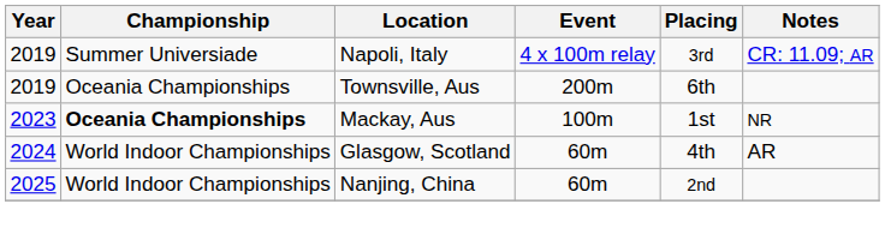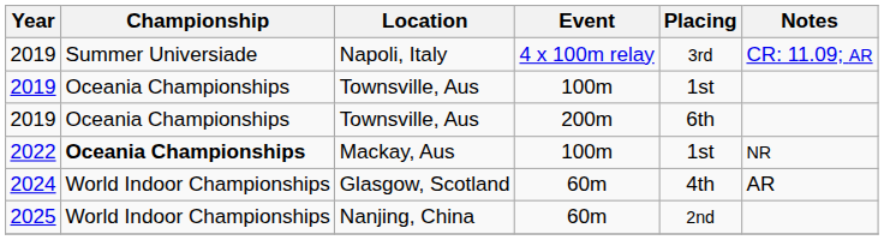 <table class="wikitable">
 <tr>
 <th>Year</th>
 <th>Championship</th>
 <th>Location</th>
 <th>Event</th>
 <th>Placing</th>
 <th>Notes</th>
 </tr>
 <tr>
 <td>2019</td>
 <td>Summer Universiade</td>
 <td>Napoli, Italy</td>
 <td><a href='#'>4 x 100m relay</a></td>
 <td align=center><small>3rd</small></td>
 <td><a href='#'>CR: 11.09; <small>AR</small></a></td>
 </tr>
 <tr>
+<td><a href='#'>2019</a></td>
+<td>Oceania Championships</td>
+<td>Townsville, Aus</td>
+<td align=center>100m</td>
+<td align=center>1st</td>
+<td></td>
+</tr>
+<tr>
 <td>2019</td>
 <td>Oceania Championships</td>
 <td>Townsville, Aus</td>
 <td align=center>200m</td>
 <td align=center>6th</td>
 <td></td>
 </tr>
 <tr>
-<td><a href='#'>2023</a></td>
+<td><a href='#'>2022</a></td>
 <td><strong>Oceania Championships</strong></td>
 <td>Mackay, Aus</td>
 <td align=center>100m</td>
 <td align=center>1st</td>
 <td><small>NR</small></td>
 </tr>
 <tr>
 <td><a href='#'>2024</a></td>
 <td>World Indoor Championships</td>
 <td>Glasgow, Scotland</td>
 <td align=center>60m</td>
 <td align=center>4th</td>
 <td>AR</td>
 </tr>
 <tr>
 <td><a href='#'>2025</a></td>
 <td>World Indoor Championships</td>
 <td>Nanjing, China</td>
 <td align=center>60m</td>
 <td align=center><small>2nd</small></td>
 <td></td>
 </tr>
 <tr>
 </tr>
 </table>
